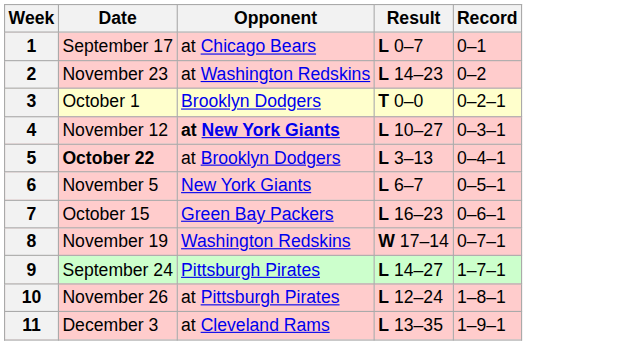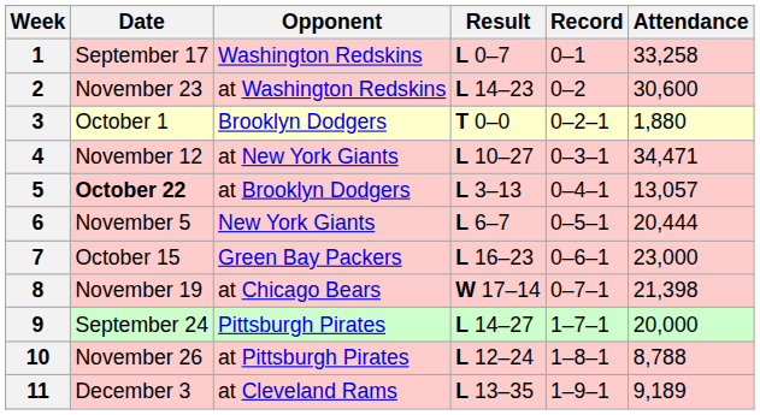 <table class="wikitable">
 <tr>
 <th>Week</th>
 <th>Date</th>
 <th>Opponent</th>
 <th>Result</th>
 <th>Record</th>
+<th>Attendance</th>
 </tr>
 <tr style="background:#fcc">
 <th>1</th>
 <td>September 17</td>
-<td>at <a href='#'>Chicago Bears</a></td>
+<td><a href='#'>Washington Redskins</a></td>
 <td><strong>L</strong> 0–7</td>
 <td>0–1</td>
+<td>33,258</td>
 </tr>
 <tr style="background:#fcc">
 <th>2</th>
 <td>November 23</td>
 <td>at <a href='#'>Washington Redskins</a></td>
 <td><strong>L</strong> 14–23</td>
 <td>0–2</td>
+<td>30,600</td>
 </tr>
 <tr style="background:#ffc">
 <th>3</th>
 <td>October 1</td>
 <td><a href='#'>Brooklyn Dodgers</a></td>
 <td><strong>T</strong> 0–0</td>
 <td>0–2–1</td>
+<td>1,880</td>
 </tr>
 <tr style="background:#fcc">
 <th>4</th>
 <td>November 12</td>
-<td><strong>at <a href='#'>New York Giants</a></strong></td>
+<td>at <a href='#'>New York Giants</a></td>
 <td><strong>L</strong> 10–27</td>
 <td>0–3–1</td>
+<td>34,471</td>
 </tr>
 <tr style="background:#fcc">
 <th>5</th>
 <td><strong>October 22</strong></td>
 <td>at <a href='#'>Brooklyn Dodgers</a></td>
 <td><strong>L</strong> 3–13</td>
 <td>0–4–1</td>
+<td>13,057</td>
 </tr>
 <tr style="background:#fcc">
 <th>6</th>
 <td>November 5</td>
 <td><a href='#'>New York Giants</a></td>
 <td><strong>L</strong> 6–7</td>
 <td>0–5–1</td>
+<td>20,444</td>
 </tr>
 <tr style="background:#fcc">
 <th>7</th>
 <td>October 15</td>
 <td><a href='#'>Green Bay Packers</a></td>
 <td><strong>L</strong> 16–23</td>
 <td>0–6–1</td>
+<td>23,000</td>
 </tr>
 <tr style="background:#fcc">
 <th>8</th>
 <td>November 19</td>
-<td><a href='#'>Washington Redskins</a></td>
+<td>at <a href='#'>Chicago Bears</a></td>
 <td><strong>W</strong> 17–14</td>
 <td>0–7–1</td>
+<td>21,398</td>
 </tr>
 <tr style="background:#cfc">
 <th>9</th>
 <td>September 24</td>
 <td><a href='#'>Pittsburgh Pirates</a></td>
 <td><strong>L</strong> 14–27</td>
 <td>1–7–1</td>
+<td>20,000</td>
 </tr>
 <tr style="background:#fcc">
 <th>10</th>
 <td>November 26</td>
 <td>at <a href='#'>Pittsburgh Pirates</a></td>
 <td><strong>L</strong> 12–24</td>
 <td>1–8–1</td>
+<td>8,788</td>
 </tr>
 <tr style="background:#fcc">
 <th>11</th>
 <td>December 3</td>
 <td>at <a href='#'>Cleveland Rams</a></td>
 <td><strong>L</strong> 13–35</td>
 <td>1–9–1</td>
+<td>9,189</td>
 </tr>
 </table>
